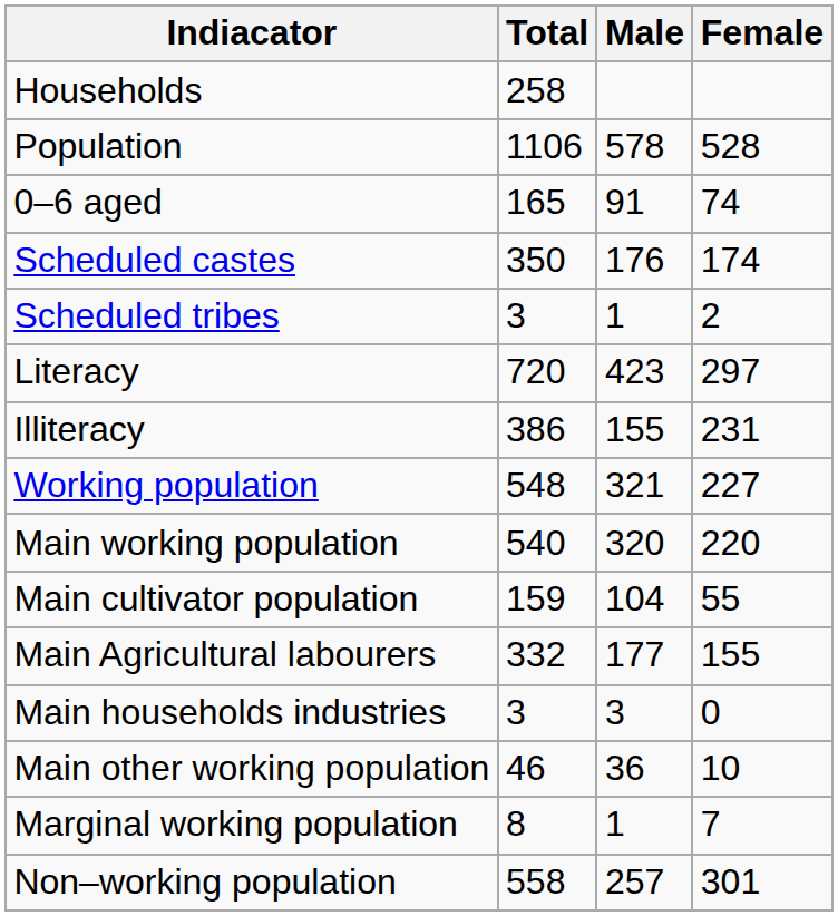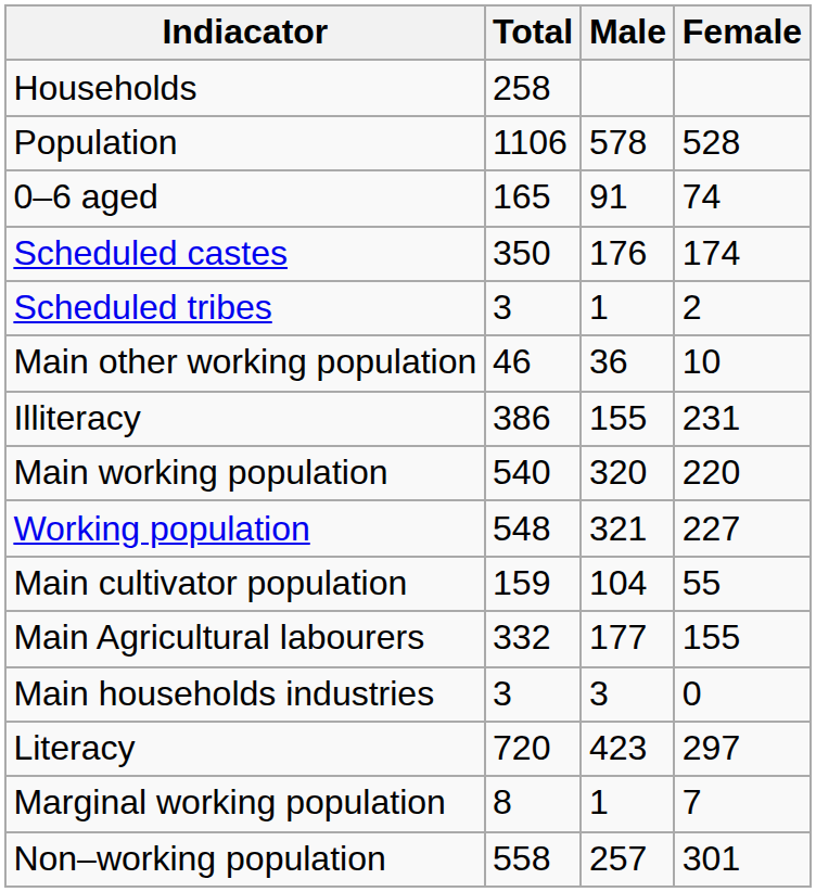 <table class="wikitable">
 <tr>
 <th>Indiacator</th>
 <th>Total</th>
 <th>Male</th>
 <th>Female</th>
 </tr>
 <tr>
 <td>Households</td>
 <td>258</td>
 <td></td>
 <td></td>
 </tr>
 <tr>
 <td>Population</td>
 <td>1106</td>
 <td>578</td>
 <td>528</td>
 </tr>
 <tr>
 <td>0–6 aged</td>
 <td>165</td>
 <td>91</td>
 <td>74</td>
 </tr>
 <tr>
 <td><a href='#'>Scheduled castes</a></td>
 <td>350</td>
 <td>176</td>
 <td>174</td>
 </tr>
 <tr>
 <td><a href='#'>Scheduled tribes</a></td>
 <td>3</td>
 <td>1</td>
 <td>2</td>
 </tr>
 <tr>
-<td>Literacy</td>
-<td>720</td>
-<td>423</td>
-<td>297</td>
+<td>Main other working population</td>
+<td>46</td>
+<td>36</td>
+<td>10</td>
 </tr>
 <tr>
 <td>Illiteracy</td>
 <td>386</td>
 <td>155</td>
 <td>231</td>
 </tr>
 <tr>
+<td>Main working population</td>
+<td>540</td>
+<td>320</td>
+<td>220</td>
+</tr>
+<tr>
 <td><a href='#'>Working population</a></td>
 <td>548</td>
 <td>321</td>
 <td>227</td>
-</tr>
-<tr>
-<td>Main working population</td>
-<td>540</td>
-<td>320</td>
-<td>220</td>
 </tr>
 <tr>
 <td>Main cultivator population</td>
 <td>159</td>
 <td>104</td>
 <td>55</td>
 </tr>
 <tr>
 <td>Main Agricultural labourers</td>
 <td>332</td>
 <td>177</td>
 <td>155</td>
 </tr>
 <tr>
 <td>Main households industries</td>
 <td>3</td>
 <td>3</td>
 <td>0</td>
 </tr>
 <tr>
-<td>Main other working population</td>
-<td>46</td>
-<td>36</td>
-<td>10</td>
+<td>Literacy</td>
+<td>720</td>
+<td>423</td>
+<td>297</td>
 </tr>
 <tr>
 <td>Marginal working population</td>
 <td>8</td>
 <td>1</td>
 <td>7</td>
 </tr>
 <tr>
 <td>Non–working population</td>
 <td>558</td>
 <td>257</td>
 <td>301</td>
 </tr>
 </table>
